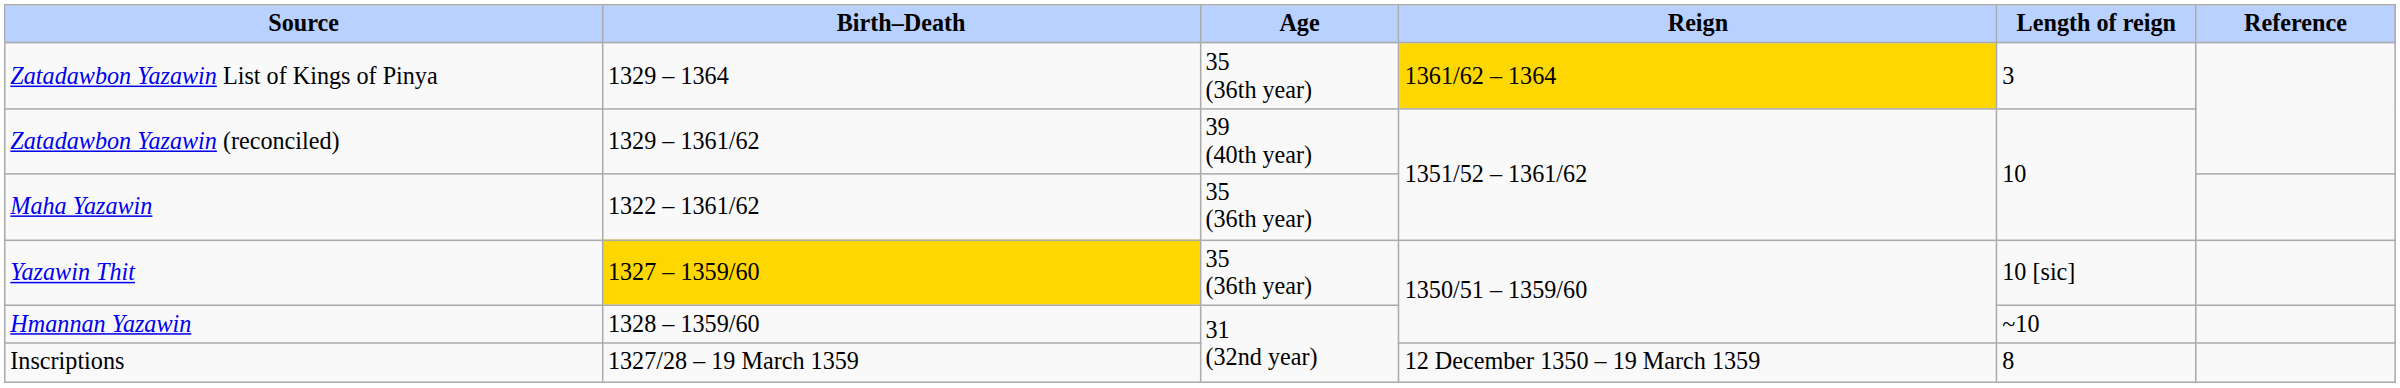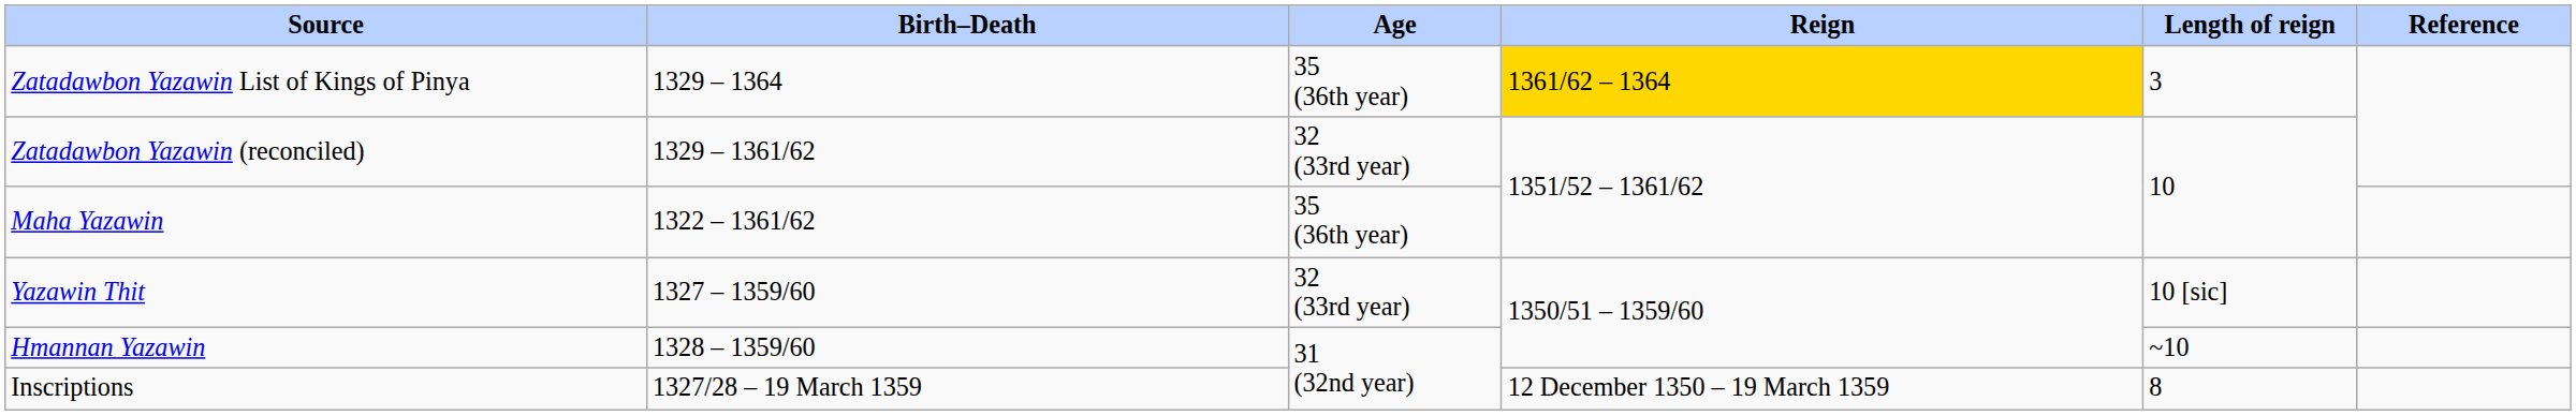 <table width=100% class="wikitable">
 <tr>
 <th style="background-color:#B9D1FF" width=15%>Source</th>
 <th style="background-color:#B9D1FF" width=15%>Birth–Death</th>
 <th style="background-color:#B9D1FF" width=5%>Age</th>
 <th style="background-color:#B9D1FF" width=15%>Reign</th>
 <th style="background-color:#B9D1FF" width=5%>Length of reign</th>
 <th style="background-color:#B9D1FF" width=5%>Reference</th>
 </tr>
 <tr>
 <td><em><a href='#'>Zatadawbon Yazawin</a></em> List of Kings of Pinya</td>
 <td> 1329 – 1364</td>
 <td>35 <br> (36th year)</td>
 <td style="background: gold;">1361/62 – 1364</td>
 <td>3</td>
 <td rowspan="2"></td>
 </tr>
 <tr>
 <td><em><a href='#'>Zatadawbon Yazawin</a></em> (reconciled)</td>
 <td> 1329 – 1361/62</td>
-<td>39 <br> (40th year)</td>
+<td>32 <br> (33rd year)</td>
 <td rowspan="2">1351/52 – 1361/62</td>
 <td rowspan="2">10</td>
 </tr>
 <tr>
 <td><em><a href='#'>Maha Yazawin</a></em></td>
 <td> 1322 – 1361/62</td>
 <td>35 <br> (36th year)</td>
 <td></td>
 </tr>
 <tr>
 <td><em><a href='#'>Yazawin Thit</a></em></td>
-<td style="background: gold;"> 1327 – 1359/60</td>
-<td>35 <br> (36th year)</td>
+<td> 1327 – 1359/60</td>
+<td>32 <br> (33rd year)</td>
 <td rowspan="2">1350/51 – 1359/60</td>
 <td>10 [sic]</td>
 <td></td>
 </tr>
 <tr>
 <td><em><a href='#'>Hmannan Yazawin</a></em></td>
 <td> 1328 – 1359/60</td>
 <td rowspan="2">31 <br> (32nd year)</td>
 <td>~10</td>
 <td></td>
 </tr>
 <tr>
 <td>Inscriptions</td>
 <td>1327/28 – 19 March 1359</td>
 <td>12 December 1350 – 19 March 1359</td>
 <td>8</td>
 <td></td>
 </tr>
 </table>
